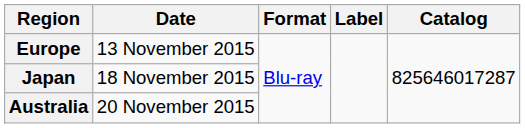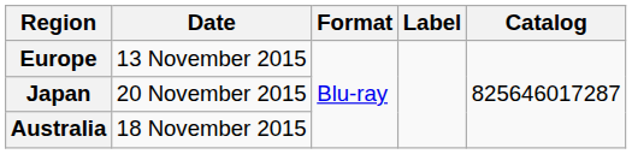 <table class="wikitable plainrowheaders">
 <tr>
 <th scope="col">Region</th>
 <th scope="col">Date</th>
 <th scope="col">Format</th>
 <th scope="col">Label</th>
 <th scope="col">Catalog</th>
 </tr>
 <tr>
 <th scope="row">Europe</th>
 <td>13 November 2015</td>
 <td rowspan="3"><a href='#'>Blu-ray</a></td>
 <td rowspan="3"></td>
 <td rowspan="3">825646017287</td>
 </tr>
 <tr>
 <th scope="row">Japan</th>
-<td>18 November 2015</td>
+<td>20 November 2015</td>
 </tr>
 <tr>
 <th scope="row">Australia</th>
-<td>20 November 2015</td>
+<td>18 November 2015</td>
 </tr>
 </table>
